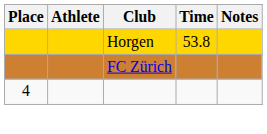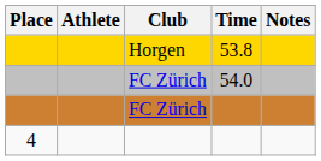 <table class="wikitable sortable">
 <tr>
 <th>Place</th>
 <th>Athlete</th>
 <th>Club</th>
 <th>Time</th>
 <th>Notes</th>
 </tr>
 <tr style="background:gold;">
 <td align=center></td>
 <td></td>
 <td>Horgen</td>
 <td align=center>53.8</td>
+<td></td>
+</tr>
+<tr style="background:silver;">
+<td align=center></td>
+<td></td>
+<td><a href='#'>FC Zürich</a></td>
+<td align=center>54.0</td>
 <td></td>
 </tr>
 <tr style="background:#CD7F32;">
 <td align=center></td>
 <td></td>
 <td><a href='#'>FC Zürich</a></td>
 <td></td>
 <td></td>
 </tr>
 <tr>
 <td align=center>4</td>
 <td></td>
 <td></td>
 <td></td>
 </tr>
 </table>
